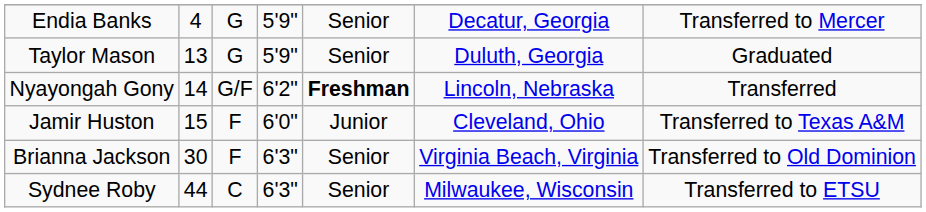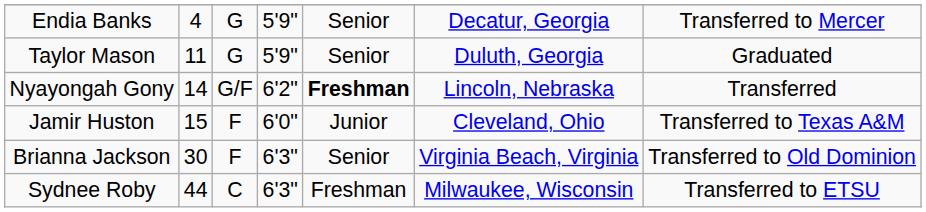 <table class="wikitable sortable" border="1" style="text-align: center;">
 <tr align=center>
 </tr>
 <tr>
 <td>Endia Banks</td>
 <td>4</td>
 <td>G</td>
 <td>5'9"</td>
 <td>Senior</td>
 <td><a href='#'>Decatur, Georgia</a></td>
 <td>Transferred to <a href='#'>Mercer</a></td>
 </tr>
 <tr>
 <td>Taylor Mason</td>
-<td>13</td>
+<td>11</td>
 <td>G</td>
 <td>5'9"</td>
 <td>Senior</td>
 <td><a href='#'>Duluth, Georgia</a></td>
 <td>Graduated</td>
 </tr>
 <tr>
 <td>Nyayongah Gony</td>
 <td>14</td>
 <td>G/F</td>
 <td>6'2"</td>
 <td><strong>Freshman</strong></td>
 <td><a href='#'>Lincoln, Nebraska</a></td>
 <td>Transferred</td>
 </tr>
 <tr>
 <td>Jamir Huston</td>
 <td>15</td>
 <td>F</td>
 <td>6'0"</td>
 <td>Junior</td>
 <td><a href='#'>Cleveland, Ohio</a></td>
 <td>Transferred to <a href='#'>Texas A&M</a></td>
 </tr>
 <tr>
 <td>Brianna Jackson</td>
 <td>30</td>
 <td>F</td>
 <td>6'3"</td>
 <td>Senior</td>
 <td><a href='#'>Virginia Beach, Virginia</a></td>
 <td>Transferred to <a href='#'>Old Dominion</a></td>
 </tr>
 <tr>
 <td>Sydnee Roby</td>
 <td>44</td>
 <td>C</td>
 <td>6'3"</td>
-<td>Senior</td>
+<td>Freshman</td>
 <td><a href='#'>Milwaukee, Wisconsin</a></td>
 <td>Transferred to <a href='#'>ETSU</a></td>
 </tr>
 </table>
